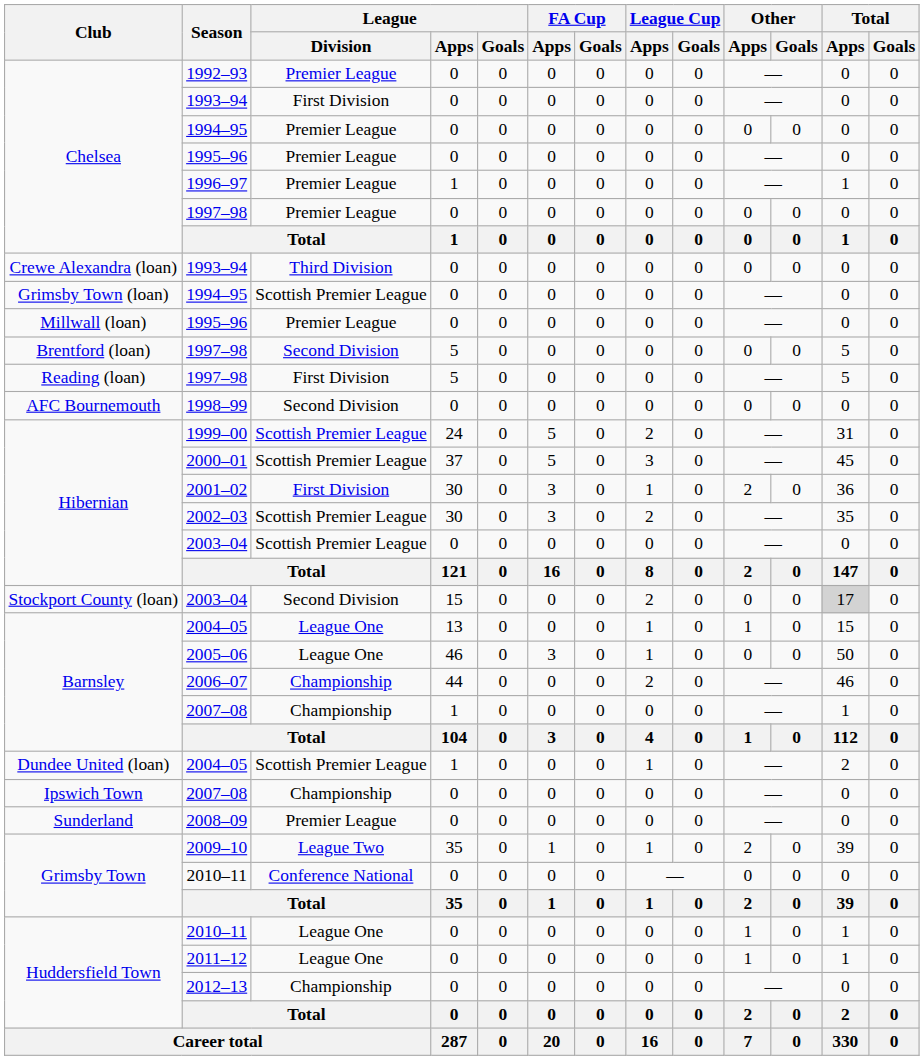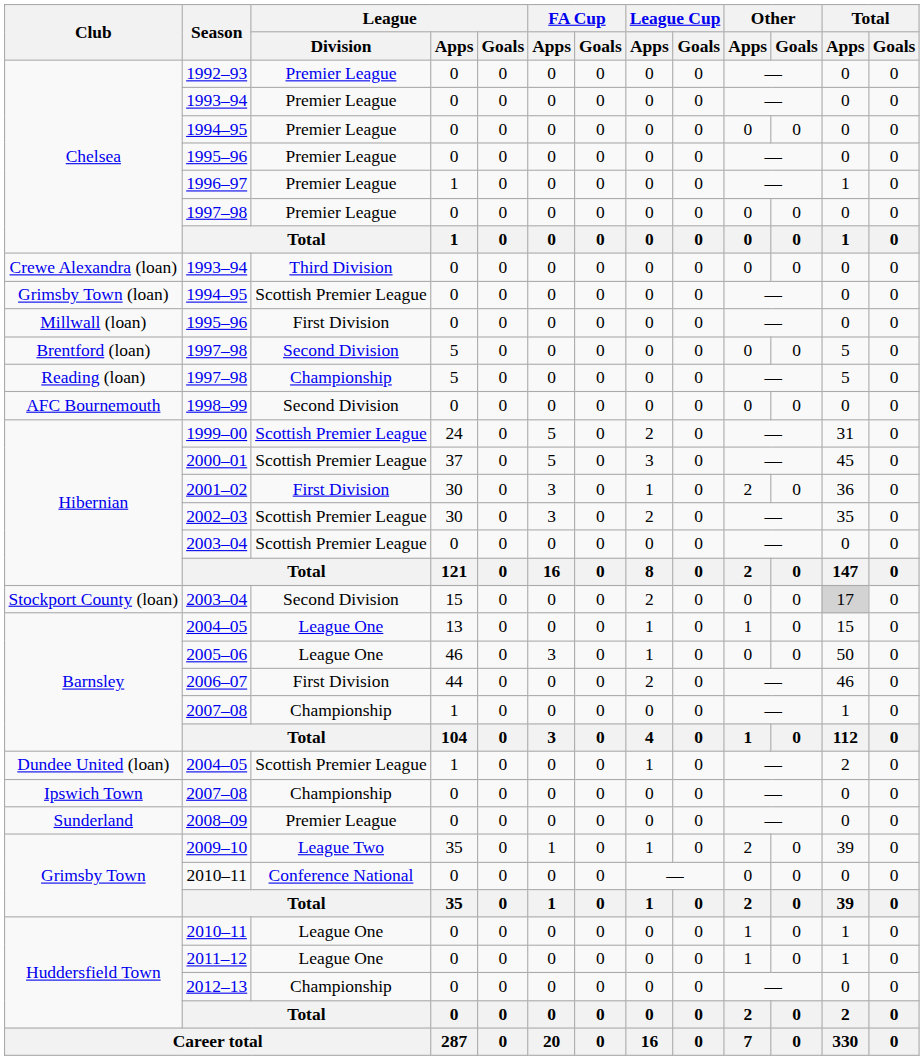 <table class="wikitable" style="text-align: center;">
 <tr>
 <th rowspan="2">Club</th>
 <th rowspan="2">Season</th>
 <th colspan="3">League</th>
 <th colspan="2"><a href='#'>FA Cup</a></th>
 <th colspan="2"><a href='#'>League Cup</a></th>
 <th colspan="2">Other</th>
 <th colspan="2">Total</th>
 </tr>
 <tr>
 <th>Division</th>
 <th>Apps</th>
 <th>Goals</th>
 <th>Apps</th>
 <th>Goals</th>
 <th>Apps</th>
 <th>Goals</th>
 <th>Apps</th>
 <th>Goals</th>
 <th>Apps</th>
 <th>Goals</th>
 </tr>
 <tr>
 <td rowspan="7"><a href='#'>Chelsea</a></td>
 <td><a href='#'>1992–93</a></td>
 <td><a href='#'>Premier League</a></td>
 <td>0</td>
 <td>0</td>
 <td>0</td>
 <td>0</td>
 <td>0</td>
 <td>0</td>
 <td colspan="2">—</td>
 <td>0</td>
 <td>0</td>
 </tr>
 <tr>
 <td><a href='#'>1993–94</a></td>
-<td>First Division</td>
+<td>Premier League</td>
 <td>0</td>
 <td>0</td>
 <td>0</td>
 <td>0</td>
 <td>0</td>
 <td>0</td>
 <td colspan="2">—</td>
 <td>0</td>
 <td>0</td>
 </tr>
 <tr>
 <td><a href='#'>1994–95</a></td>
 <td>Premier League</td>
 <td>0</td>
 <td>0</td>
 <td>0</td>
 <td>0</td>
 <td>0</td>
 <td>0</td>
 <td>0</td>
 <td>0</td>
 <td>0</td>
 <td>0</td>
 </tr>
 <tr>
 <td><a href='#'>1995–96</a></td>
 <td>Premier League</td>
 <td>0</td>
 <td>0</td>
 <td>0</td>
 <td>0</td>
 <td>0</td>
 <td>0</td>
 <td colspan="2">—</td>
 <td>0</td>
 <td>0</td>
 </tr>
 <tr>
 <td><a href='#'>1996–97</a></td>
 <td>Premier League</td>
 <td>1</td>
 <td>0</td>
 <td>0</td>
 <td>0</td>
 <td>0</td>
 <td>0</td>
 <td colspan="2">—</td>
 <td>1</td>
 <td>0</td>
 </tr>
 <tr>
 <td><a href='#'>1997–98</a></td>
 <td>Premier League</td>
 <td>0</td>
 <td>0</td>
 <td>0</td>
 <td>0</td>
 <td>0</td>
 <td>0</td>
 <td>0</td>
 <td>0</td>
 <td>0</td>
 <td>0</td>
 </tr>
 <tr>
 <th colspan=2>Total</th>
 <th>1</th>
 <th>0</th>
 <th>0</th>
 <th>0</th>
 <th>0</th>
 <th>0</th>
 <th>0</th>
 <th>0</th>
 <th>1</th>
 <th>0</th>
 </tr>
 <tr>
 <td><a href='#'>Crewe Alexandra</a> (loan)</td>
 <td><a href='#'>1993–94</a></td>
 <td><a href='#'>Third Division</a></td>
 <td>0</td>
 <td>0</td>
 <td>0</td>
 <td>0</td>
 <td>0</td>
 <td>0</td>
 <td>0</td>
 <td>0</td>
 <td>0</td>
 <td>0</td>
 </tr>
 <tr>
 <td><a href='#'>Grimsby Town</a> (loan)</td>
 <td><a href='#'>1994–95</a></td>
 <td>Scottish Premier League</td>
 <td>0</td>
 <td>0</td>
 <td>0</td>
 <td>0</td>
 <td>0</td>
 <td>0</td>
 <td colspan="2">—</td>
 <td>0</td>
 <td>0</td>
 </tr>
 <tr>
 <td><a href='#'>Millwall</a> (loan)</td>
 <td><a href='#'>1995–96</a></td>
-<td>Premier League</td>
+<td>First Division</td>
 <td>0</td>
 <td>0</td>
 <td>0</td>
 <td>0</td>
 <td>0</td>
 <td>0</td>
 <td colspan="2">—</td>
 <td>0</td>
 <td>0</td>
 </tr>
 <tr>
 <td><a href='#'>Brentford</a> (loan)</td>
 <td><a href='#'>1997–98</a></td>
 <td><a href='#'>Second Division</a></td>
 <td>5</td>
 <td>0</td>
 <td>0</td>
 <td>0</td>
 <td>0</td>
 <td>0</td>
 <td>0</td>
 <td>0</td>
 <td>5</td>
 <td>0</td>
 </tr>
 <tr>
 <td><a href='#'>Reading</a> (loan)</td>
 <td><a href='#'>1997–98</a></td>
-<td>First Division</td>
+<td><a href='#'>Championship</a></td>
 <td>5</td>
 <td>0</td>
 <td>0</td>
 <td>0</td>
 <td>0</td>
 <td>0</td>
 <td colspan="2">—</td>
 <td>5</td>
 <td>0</td>
 </tr>
 <tr>
 <td><a href='#'>AFC Bournemouth</a></td>
 <td><a href='#'>1998–99</a></td>
 <td>Second Division</td>
 <td>0</td>
 <td>0</td>
 <td>0</td>
 <td>0</td>
 <td>0</td>
 <td>0</td>
 <td>0</td>
 <td>0</td>
 <td>0</td>
 <td>0</td>
 </tr>
 <tr>
 <td rowspan="6"><a href='#'>Hibernian</a></td>
 <td><a href='#'>1999–00</a></td>
 <td><a href='#'>Scottish Premier League</a></td>
 <td>24</td>
 <td>0</td>
 <td>5</td>
 <td>0</td>
 <td>2</td>
 <td>0</td>
 <td colspan="2">—</td>
 <td>31</td>
 <td>0</td>
 </tr>
 <tr>
 <td><a href='#'>2000–01</a></td>
 <td>Scottish Premier League</td>
 <td>37</td>
 <td>0</td>
 <td>5</td>
 <td>0</td>
 <td>3</td>
 <td>0</td>
 <td colspan="2">—</td>
 <td>45</td>
 <td>0</td>
 </tr>
 <tr>
 <td><a href='#'>2001–02</a></td>
 <td><a href='#'>First Division</a></td>
 <td>30</td>
 <td>0</td>
 <td>3</td>
 <td>0</td>
 <td>1</td>
 <td>0</td>
 <td>2</td>
 <td>0</td>
 <td>36</td>
 <td>0</td>
 </tr>
 <tr>
 <td><a href='#'>2002–03</a></td>
 <td>Scottish Premier League</td>
 <td>30</td>
 <td>0</td>
 <td>3</td>
 <td>0</td>
 <td>2</td>
 <td>0</td>
 <td colspan="2">—</td>
 <td>35</td>
 <td>0</td>
 </tr>
 <tr>
 <td><a href='#'>2003–04</a></td>
 <td>Scottish Premier League</td>
 <td>0</td>
 <td>0</td>
 <td>0</td>
 <td>0</td>
 <td>0</td>
 <td>0</td>
 <td colspan="2">—</td>
 <td>0</td>
 <td>0</td>
 </tr>
 <tr>
 <th colspan=2>Total</th>
 <th>121</th>
 <th>0</th>
 <th>16</th>
 <th>0</th>
 <th>8</th>
 <th>0</th>
 <th>2</th>
 <th>0</th>
 <th>147</th>
 <th>0</th>
 </tr>
 <tr>
 <td><a href='#'>Stockport County</a> (loan)</td>
 <td><a href='#'>2003–04</a></td>
 <td>Second Division</td>
 <td>15</td>
 <td>0</td>
 <td>0</td>
 <td>0</td>
 <td>2</td>
 <td>0</td>
 <td>0</td>
 <td>0</td>
 <td style="background: lightgrey;">17</td>
 <td>0</td>
 </tr>
 <tr>
 <td rowspan="5"><a href='#'>Barnsley</a></td>
 <td><a href='#'>2004–05</a></td>
 <td><a href='#'>League One</a></td>
 <td>13</td>
 <td>0</td>
 <td>0</td>
 <td>0</td>
 <td>1</td>
 <td>0</td>
 <td>1</td>
 <td>0</td>
 <td>15</td>
 <td>0</td>
 </tr>
 <tr>
 <td><a href='#'>2005–06</a></td>
 <td>League One</td>
 <td>46</td>
 <td>0</td>
 <td>3</td>
 <td>0</td>
 <td>1</td>
 <td>0</td>
 <td>0</td>
 <td>0</td>
 <td>50</td>
 <td>0</td>
 </tr>
 <tr>
 <td><a href='#'>2006–07</a></td>
-<td><a href='#'>Championship</a></td>
+<td>First Division</td>
 <td>44</td>
 <td>0</td>
 <td>0</td>
 <td>0</td>
 <td>2</td>
 <td>0</td>
 <td colspan="2">—</td>
 <td>46</td>
 <td>0</td>
 </tr>
 <tr>
 <td><a href='#'>2007–08</a></td>
 <td>Championship</td>
 <td>1</td>
 <td>0</td>
 <td>0</td>
 <td>0</td>
 <td>0</td>
 <td>0</td>
 <td colspan="2">—</td>
 <td>1</td>
 <td>0</td>
 </tr>
 <tr>
 <th colspan=2>Total</th>
 <th>104</th>
 <th>0</th>
 <th>3</th>
 <th>0</th>
 <th>4</th>
 <th>0</th>
 <th>1</th>
 <th>0</th>
 <th>112</th>
 <th>0</th>
 </tr>
 <tr>
 <td><a href='#'>Dundee United</a> (loan)</td>
 <td><a href='#'>2004–05</a></td>
 <td>Scottish Premier League</td>
 <td>1</td>
 <td>0</td>
 <td>0</td>
 <td>0</td>
 <td>1</td>
 <td>0</td>
 <td colspan="2">—</td>
 <td>2</td>
 <td>0</td>
 </tr>
 <tr>
 <td><a href='#'>Ipswich Town</a></td>
 <td><a href='#'>2007–08</a></td>
 <td>Championship</td>
 <td>0</td>
 <td>0</td>
 <td>0</td>
 <td>0</td>
 <td>0</td>
 <td>0</td>
 <td colspan="2">—</td>
 <td>0</td>
 <td>0</td>
 </tr>
 <tr>
 <td><a href='#'>Sunderland</a></td>
 <td><a href='#'>2008–09</a></td>
 <td>Premier League</td>
 <td>0</td>
 <td>0</td>
 <td>0</td>
 <td>0</td>
 <td>0</td>
 <td>0</td>
 <td colspan="2">—</td>
 <td>0</td>
 <td>0</td>
 </tr>
 <tr>
 <td rowspan="3"><a href='#'>Grimsby Town</a></td>
 <td><a href='#'>2009–10</a></td>
 <td><a href='#'>League Two</a></td>
 <td>35</td>
 <td>0</td>
 <td>1</td>
 <td>0</td>
 <td>1</td>
 <td>0</td>
 <td>2</td>
 <td>0</td>
 <td>39</td>
 <td>0</td>
 </tr>
 <tr>
 <td>2010–11</td>
 <td><a href='#'>Conference National</a></td>
 <td>0</td>
 <td>0</td>
 <td>0</td>
 <td>0</td>
 <td colspan="2">—</td>
 <td>0</td>
 <td>0</td>
 <td>0</td>
 <td>0</td>
 </tr>
 <tr>
 <th colspan=2>Total</th>
 <th>35</th>
 <th>0</th>
 <th>1</th>
 <th>0</th>
 <th>1</th>
 <th>0</th>
 <th>2</th>
 <th>0</th>
 <th>39</th>
 <th>0</th>
 </tr>
 <tr>
 <td rowspan="4"><a href='#'>Huddersfield Town</a></td>
 <td><a href='#'>2010–11</a></td>
 <td>League One</td>
 <td>0</td>
 <td>0</td>
 <td>0</td>
 <td>0</td>
 <td>0</td>
 <td>0</td>
 <td>1</td>
 <td>0</td>
 <td>1</td>
 <td>0</td>
 </tr>
 <tr>
 <td><a href='#'>2011–12</a></td>
 <td>League One</td>
 <td>0</td>
 <td>0</td>
 <td>0</td>
 <td>0</td>
 <td>0</td>
 <td>0</td>
 <td>1</td>
 <td>0</td>
 <td>1</td>
 <td>0</td>
 </tr>
 <tr>
 <td><a href='#'>2012–13</a></td>
 <td>Championship</td>
 <td>0</td>
 <td>0</td>
 <td>0</td>
 <td>0</td>
 <td>0</td>
 <td>0</td>
 <td colspan="2">—</td>
 <td>0</td>
 <td>0</td>
 </tr>
 <tr>
 <th colspan=2>Total</th>
 <th>0</th>
 <th>0</th>
 <th>0</th>
 <th>0</th>
 <th>0</th>
 <th>0</th>
 <th>2</th>
 <th>0</th>
 <th>2</th>
 <th>0</th>
 </tr>
 <tr>
 <th colspan=3>Career total</th>
 <th>287</th>
 <th>0</th>
 <th>20</th>
 <th>0</th>
 <th>16</th>
 <th>0</th>
 <th>7</th>
 <th>0</th>
 <th>330</th>
 <th>0</th>
 </tr>
 </table>
